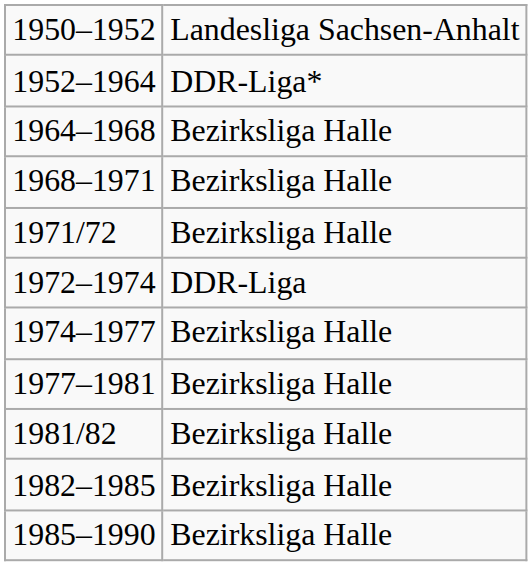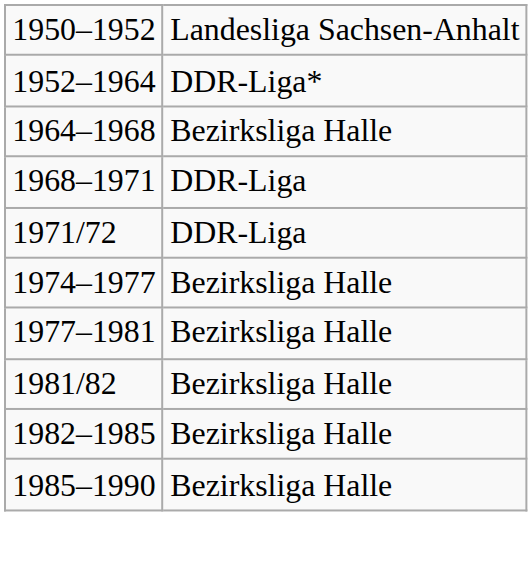 <table class="wikitable">
 <tr>
 <td>1950–1952</td>
 <td>Landesliga Sachsen-Anhalt</td>
 </tr>
 <tr>
 <td>1952–1964</td>
 <td>DDR-Liga*</td>
 </tr>
 <tr>
 <td>1964–1968</td>
 <td>Bezirksliga Halle</td>
 </tr>
 <tr>
 <td>1968–1971</td>
-<td>Bezirksliga Halle</td>
+<td>DDR-Liga</td>
 </tr>
 <tr>
 <td>1971/72</td>
-<td>Bezirksliga Halle</td>
-</tr>
-<tr>
-<td>1972–1974</td>
 <td>DDR-Liga</td>
 </tr>
 <tr>
 <td>1974–1977</td>
 <td>Bezirksliga Halle</td>
 </tr>
 <tr>
 <td>1977–1981</td>
 <td>Bezirksliga Halle</td>
 </tr>
 <tr>
 <td>1981/82</td>
 <td>Bezirksliga Halle</td>
 </tr>
 <tr>
 <td>1982–1985</td>
 <td>Bezirksliga Halle</td>
 </tr>
 <tr>
 <td>1985–1990</td>
 <td>Bezirksliga Halle</td>
 </tr>
 </table>
